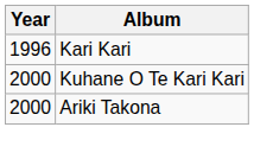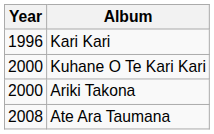 <table class="wikitable">
 <tr>
 <th>Year</th>
 <th>Album</th>
 </tr>
 <tr>
 <td>1996</td>
 <td>Kari Kari</td>
 </tr>
 <tr>
 <td>2000</td>
 <td>Kuhane O Te Kari Kari</td>
 </tr>
 <tr>
 <td>2000</td>
 <td>Ariki Takona</td>
 </tr>
+<tr>
+<td>2008</td>
+<td>Ate Ara Taumana</td>
+</tr>
 </table>
